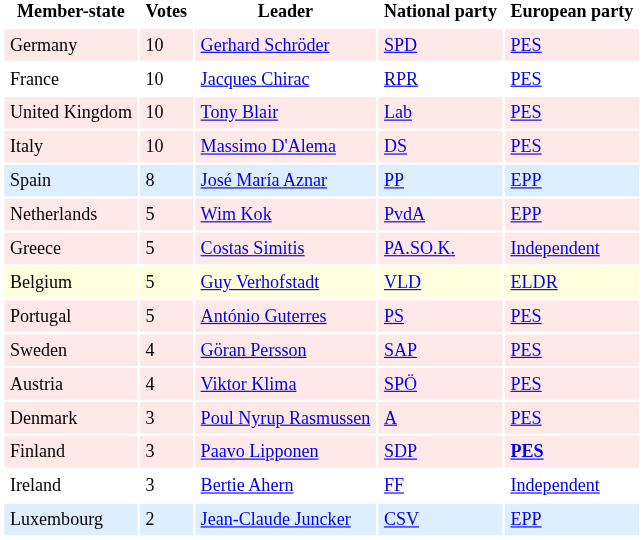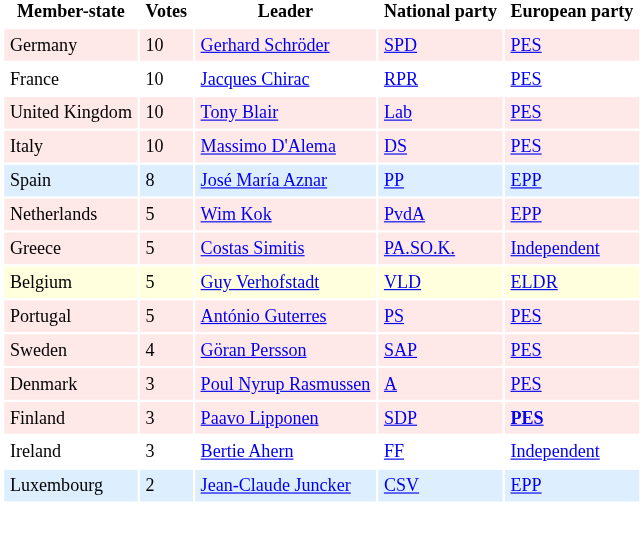 <table border=0 cellpadding=5 cellspacing=2>
 <tr ----bgcolor=lightgrey>
 <th>Member-state</th>
 <th>Votes</th>
 <th>Leader</th>
 <th>National party</th>
 <th>European party</th>
 </tr>
 <tr ---- bgcolor=#FFE8E8>
 <td>Germany</td>
 <td>10</td>
 <td><a href='#'>Gerhard Schröder</a></td>
 <td><a href='#'>SPD</a></td>
 <td><a href='#'>PES</a></td>
 </tr>
 <tr ----bgcolor=lightgrey>
 <td>France</td>
 <td>10</td>
 <td><a href='#'>Jacques Chirac</a></td>
 <td><a href='#'>RPR</a></td>
 <td><a href='#'>PES</a></td>
 </tr>
 <tr ---- bgcolor=#FFE8E8>
 <td>United Kingdom</td>
 <td>10</td>
 <td><a href='#'>Tony Blair</a></td>
 <td><a href='#'>Lab</a></td>
 <td><a href='#'>PES</a></td>
 </tr>
 <tr ---- bgcolor=#FFE8E8>
 <td>Italy</td>
 <td>10</td>
 <td><a href='#'>Massimo D'Alema</a></td>
 <td><a href='#'>DS</a></td>
 <td><a href='#'>PES</a></td>
 </tr>
 <tr ---- bgcolor=#DDEEFF>
 <td>Spain</td>
 <td>8</td>
 <td><a href='#'>José María Aznar</a></td>
 <td><a href='#'>PP</a></td>
 <td><a href='#'>EPP</a></td>
 </tr>
 <tr ---- bgcolor=#FFE8E8>
 <td>Netherlands</td>
 <td>5</td>
 <td><a href='#'>Wim Kok</a></td>
 <td><a href='#'>PvdA</a></td>
 <td><a href='#'>EPP</a></td>
 </tr>
 <tr ---- bgcolor=#FFE8E8>
 <td>Greece</td>
 <td>5</td>
 <td><a href='#'>Costas Simitis</a></td>
 <td><a href='#'>PA.SO.K.</a></td>
 <td><a href='#'>Independent</a></td>
 </tr>
 <tr ---- bgcolor=#FFFFDD>
 <td>Belgium</td>
 <td>5</td>
 <td><a href='#'>Guy Verhofstadt</a></td>
 <td><a href='#'>VLD</a></td>
 <td><a href='#'>ELDR</a></td>
 </tr>
 <tr ---- bgcolor=#FFE8E8>
 <td>Portugal</td>
 <td>5</td>
 <td><a href='#'>António Guterres</a></td>
 <td><a href='#'>PS</a></td>
 <td><a href='#'>PES</a></td>
 </tr>
 <tr ---- bgcolor=#FFE8E8>
 <td>Sweden</td>
 <td>4</td>
 <td><a href='#'>Göran Persson</a></td>
 <td><a href='#'>SAP</a></td>
 <td><a href='#'>PES</a></td>
 </tr>
 <tr ---- bgcolor=#FFE8E8>
-<td>Austria</td>
-<td>4</td>
-<td><a href='#'>Viktor Klima</a></td>
-<td><a href='#'>SPÖ</a></td>
-<td><a href='#'>PES</a></td>
-</tr>
-<tr ---- bgcolor=#FFE8E8>
 <td>Denmark</td>
 <td>3</td>
 <td><a href='#'>Poul Nyrup Rasmussen</a></td>
 <td><a href='#'>A</a></td>
 <td><a href='#'>PES</a></td>
 </tr>
 <tr ---- bgcolor=#FFE8E8>
 <td>Finland</td>
 <td>3</td>
 <td><a href='#'>Paavo Lipponen</a></td>
 <td><a href='#'>SDP</a></td>
 <td><strong><a href='#'>PES</a></strong></td>
 </tr>
 <tr ----bgcolor=lightgrey>
 <td>Ireland</td>
 <td>3</td>
 <td><a href='#'>Bertie Ahern</a></td>
 <td><a href='#'>FF</a></td>
 <td><a href='#'>Independent</a></td>
 </tr>
 <tr ---- bgcolor=#DDEEFF>
 <td>Luxembourg</td>
 <td>2</td>
 <td><a href='#'>Jean-Claude Juncker</a></td>
 <td><a href='#'>CSV</a></td>
 <td><a href='#'>EPP</a></td>
 </tr>
 </table>
